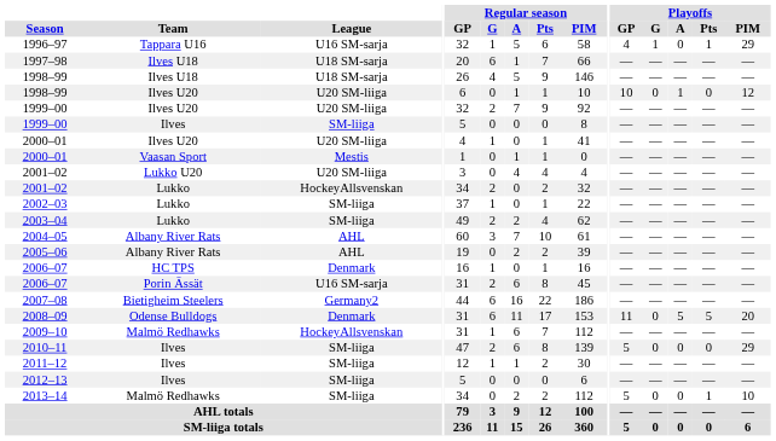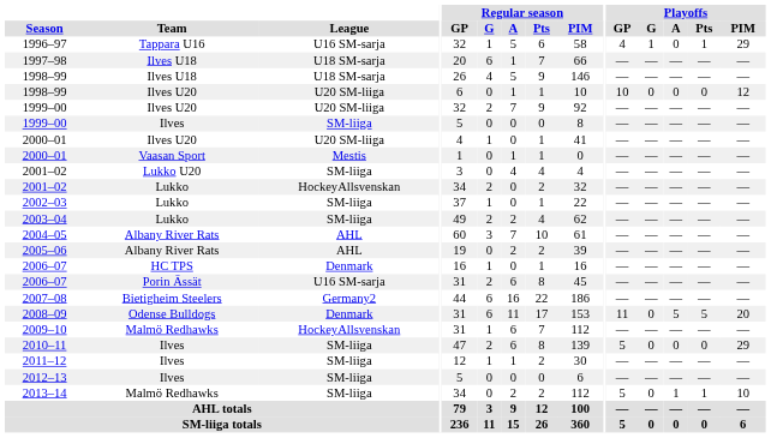 <table border="0" cellpadding="1" cellspacing="0" style="text-align:center; width:60em">
 <tr bgcolor="#e0e0e0">
 <th colspan="3" bgcolor="#ffffff"></th>
 <th rowspan="99" bgcolor="#ffffff"></th>
 <th colspan="5"><a href='#'>Regular season</a></th>
 <th rowspan="99" bgcolor="#ffffff"></th>
 <th colspan="5"><a href='#'>Playoffs</a></th>
 </tr>
 <tr bgcolor="#e0e0e0">
 <th><a href='#'>Season</a></th>
 <th>Team</th>
 <th>League</th>
 <th>GP</th>
 <th><a href='#'>G</a></th>
 <th><a href='#'>A</a></th>
 <th><a href='#'>Pts</a></th>
 <th><a href='#'>PIM</a></th>
 <th>GP</th>
 <th>G</th>
 <th>A</th>
 <th>Pts</th>
 <th>PIM</th>
 </tr>
 <tr>
 <td>1996–97</td>
 <td><a href='#'>Tappara</a> U16</td>
 <td>U16 SM-sarja</td>
 <td>32</td>
 <td>1</td>
 <td>5</td>
 <td>6</td>
 <td>58</td>
 <td>4</td>
 <td>1</td>
 <td>0</td>
 <td>1</td>
 <td>29</td>
 </tr>
 <tr bgcolor="#f0f0f0">
 <td>1997–98</td>
 <td><a href='#'>Ilves</a> U18</td>
 <td>U18 SM-sarja</td>
 <td>20</td>
 <td>6</td>
 <td>1</td>
 <td>7</td>
 <td>66</td>
 <td>—</td>
 <td>—</td>
 <td>—</td>
 <td>—</td>
 <td>—</td>
 </tr>
 <tr>
 <td>1998–99</td>
 <td>Ilves U18</td>
 <td>U18 SM-sarja</td>
 <td>26</td>
 <td>4</td>
 <td>5</td>
 <td>9</td>
 <td>146</td>
 <td>—</td>
 <td>—</td>
 <td>—</td>
 <td>—</td>
 <td>—</td>
 </tr>
 <tr bgcolor="#f0f0f0">
 <td>1998–99</td>
 <td>Ilves U20</td>
 <td>U20 SM-liiga</td>
 <td>6</td>
 <td>0</td>
 <td>1</td>
 <td>1</td>
 <td>10</td>
 <td>10</td>
 <td>0</td>
-<td>1</td>
+<td>0</td>
 <td>0</td>
 <td>12</td>
 </tr>
 <tr>
 <td>1999–00</td>
 <td>Ilves U20</td>
 <td>U20 SM-liiga</td>
 <td>32</td>
 <td>2</td>
 <td>7</td>
 <td>9</td>
 <td>92</td>
 <td>—</td>
 <td>—</td>
 <td>—</td>
 <td>—</td>
 <td>—</td>
 </tr>
 <tr bgcolor="#f0f0f0">
 <td><a href='#'>1999–00</a></td>
 <td>Ilves</td>
 <td><a href='#'>SM-liiga</a></td>
 <td>5</td>
 <td>0</td>
 <td>0</td>
 <td>0</td>
 <td>8</td>
 <td>—</td>
 <td>—</td>
 <td>—</td>
 <td>—</td>
 <td>—</td>
 </tr>
 <tr>
 <td>2000–01</td>
 <td>Ilves U20</td>
 <td>U20 SM-liiga</td>
 <td>4</td>
 <td>1</td>
 <td>0</td>
 <td>1</td>
 <td>41</td>
 <td>—</td>
 <td>—</td>
 <td>—</td>
 <td>—</td>
 <td>—</td>
 </tr>
 <tr bgcolor="#f0f0f0">
 <td><a href='#'>2000–01</a></td>
 <td><a href='#'>Vaasan Sport</a></td>
 <td><a href='#'>Mestis</a></td>
 <td>1</td>
 <td>0</td>
 <td>1</td>
 <td>1</td>
 <td>0</td>
 <td>—</td>
 <td>—</td>
 <td>—</td>
 <td>—</td>
 <td>—</td>
 </tr>
 <tr>
 <td>2001–02</td>
 <td><a href='#'>Lukko</a> U20</td>
-<td>U20 SM-liiga</td>
+<td>SM-liiga</td>
 <td>3</td>
 <td>0</td>
 <td>4</td>
 <td>4</td>
 <td>4</td>
 <td>—</td>
 <td>—</td>
 <td>—</td>
 <td>—</td>
 <td>—</td>
 </tr>
 <tr bgcolor="#f0f0f0">
 <td><a href='#'>2001–02</a></td>
 <td>Lukko</td>
 <td>HockeyAllsvenskan</td>
 <td>34</td>
 <td>2</td>
 <td>0</td>
 <td>2</td>
 <td>32</td>
 <td>—</td>
 <td>—</td>
 <td>—</td>
 <td>—</td>
 <td>—</td>
 </tr>
 <tr>
 <td><a href='#'>2002–03</a></td>
 <td>Lukko</td>
 <td>SM-liiga</td>
 <td>37</td>
 <td>1</td>
 <td>0</td>
 <td>1</td>
 <td>22</td>
 <td>—</td>
 <td>—</td>
 <td>—</td>
 <td>—</td>
 <td>—</td>
 </tr>
 <tr bgcolor="#f0f0f0">
 <td><a href='#'>2003–04</a></td>
 <td>Lukko</td>
 <td>SM-liiga</td>
 <td>49</td>
 <td>2</td>
 <td>2</td>
 <td>4</td>
 <td>62</td>
 <td>—</td>
 <td>—</td>
 <td>—</td>
 <td>—</td>
 <td>—</td>
 </tr>
 <tr>
 <td><a href='#'>2004–05</a></td>
 <td><a href='#'>Albany River Rats</a></td>
 <td><a href='#'>AHL</a></td>
 <td>60</td>
 <td>3</td>
 <td>7</td>
 <td>10</td>
 <td>61</td>
 <td>—</td>
 <td>—</td>
 <td>—</td>
 <td>—</td>
 <td>—</td>
 </tr>
 <tr bgcolor="#f0f0f0">
 <td><a href='#'>2005–06</a></td>
 <td>Albany River Rats</td>
 <td>AHL</td>
 <td>19</td>
 <td>0</td>
 <td>2</td>
 <td>2</td>
 <td>39</td>
 <td>—</td>
 <td>—</td>
 <td>—</td>
 <td>—</td>
 <td>—</td>
 </tr>
 <tr>
 <td><a href='#'>2006–07</a></td>
 <td><a href='#'>HC TPS</a></td>
 <td><a href='#'>Denmark</a></td>
 <td>16</td>
 <td>1</td>
 <td>0</td>
 <td>1</td>
 <td>16</td>
 <td>—</td>
 <td>—</td>
 <td>—</td>
 <td>—</td>
 <td>—</td>
 </tr>
 <tr bgcolor="#f0f0f0">
 <td><a href='#'>2006–07</a></td>
 <td><a href='#'>Porin Ässät</a></td>
 <td>U16 SM-sarja</td>
 <td>31</td>
 <td>2</td>
 <td>6</td>
 <td>8</td>
 <td>45</td>
 <td>—</td>
 <td>—</td>
 <td>—</td>
 <td>—</td>
 <td>—</td>
 </tr>
 <tr>
 <td><a href='#'>2007–08</a></td>
 <td><a href='#'>Bietigheim Steelers</a></td>
 <td><a href='#'>Germany2</a></td>
 <td>44</td>
 <td>6</td>
 <td>16</td>
 <td>22</td>
 <td>186</td>
 <td>—</td>
 <td>—</td>
 <td>—</td>
 <td>—</td>
 <td>—</td>
 </tr>
 <tr bgcolor="#f0f0f0">
 <td><a href='#'>2008–09</a></td>
 <td><a href='#'>Odense Bulldogs</a></td>
 <td><a href='#'>Denmark</a></td>
 <td>31</td>
 <td>6</td>
 <td>11</td>
 <td>17</td>
 <td>153</td>
 <td>11</td>
 <td>0</td>
 <td>5</td>
 <td>5</td>
 <td>20</td>
 </tr>
 <tr>
 <td><a href='#'>2009–10</a></td>
 <td><a href='#'>Malmö Redhawks</a></td>
 <td><a href='#'>HockeyAllsvenskan</a></td>
 <td>31</td>
 <td>1</td>
 <td>6</td>
 <td>7</td>
 <td>112</td>
 <td>—</td>
 <td>—</td>
 <td>—</td>
 <td>—</td>
 <td>—</td>
 </tr>
 <tr bgcolor="#f0f0f0">
 <td><a href='#'>2010–11</a></td>
 <td>Ilves</td>
 <td>SM-liiga</td>
 <td>47</td>
 <td>2</td>
 <td>6</td>
 <td>8</td>
 <td>139</td>
 <td>5</td>
 <td>0</td>
 <td>0</td>
 <td>0</td>
 <td>29</td>
 </tr>
 <tr>
 <td><a href='#'>2011–12</a></td>
 <td>Ilves</td>
 <td>SM-liiga</td>
 <td>12</td>
 <td>1</td>
 <td>1</td>
 <td>2</td>
 <td>30</td>
 <td>—</td>
 <td>—</td>
 <td>—</td>
 <td>—</td>
 <td>—</td>
 </tr>
 <tr bgcolor="#f0f0f0">
 <td><a href='#'>2012–13</a></td>
 <td>Ilves</td>
 <td>SM-liiga</td>
 <td>5</td>
 <td>0</td>
 <td>0</td>
 <td>0</td>
 <td>6</td>
 <td>—</td>
 <td>—</td>
 <td>—</td>
 <td>—</td>
 <td>—</td>
 </tr>
 <tr>
 <td><a href='#'>2013–14</a></td>
 <td>Malmö Redhawks</td>
 <td>SM-liiga</td>
 <td>34</td>
 <td>0</td>
 <td>2</td>
 <td>2</td>
 <td>112</td>
 <td>5</td>
 <td>0</td>
-<td>0</td>
+<td>1</td>
 <td>1</td>
 <td>10</td>
 </tr>
 <tr>
 </tr>
 <tr ALIGN="center" bgcolor="#e0e0e0">
 <th colspan="3">AHL totals</th>
 <th ALIGN="center">79</th>
 <th ALIGN="center">3</th>
 <th ALIGN="center">9</th>
 <th ALIGN="center">12</th>
 <th ALIGN="center">100</th>
 <th ALIGN="center">—</th>
 <th ALIGN="center">—</th>
 <th ALIGN="center">—</th>
 <th ALIGN="center">—</th>
 <th ALIGN="center">—</th>
 </tr>
 <tr>
 </tr>
 <tr ALIGN="center" bgcolor="#e0e0e0">
 <th colspan="3">SM-liiga totals</th>
 <th ALIGN="center">236</th>
 <th ALIGN="center">11</th>
 <th ALIGN="center">15</th>
 <th ALIGN="center">26</th>
 <th ALIGN="center">360</th>
 <th ALIGN="center">5</th>
 <th ALIGN="center">0</th>
 <th ALIGN="center">0</th>
 <th ALIGN="center">0</th>
 <th ALIGN="center">6</th>
 </tr>
 </table>
